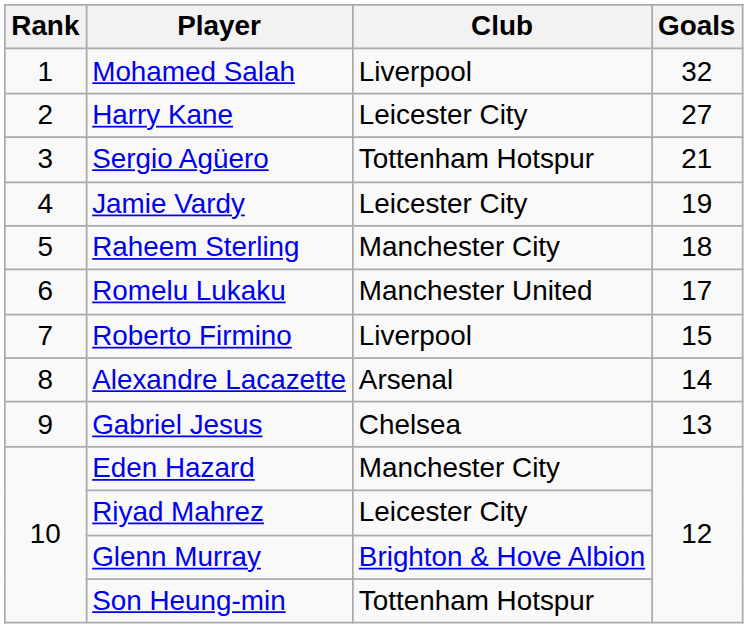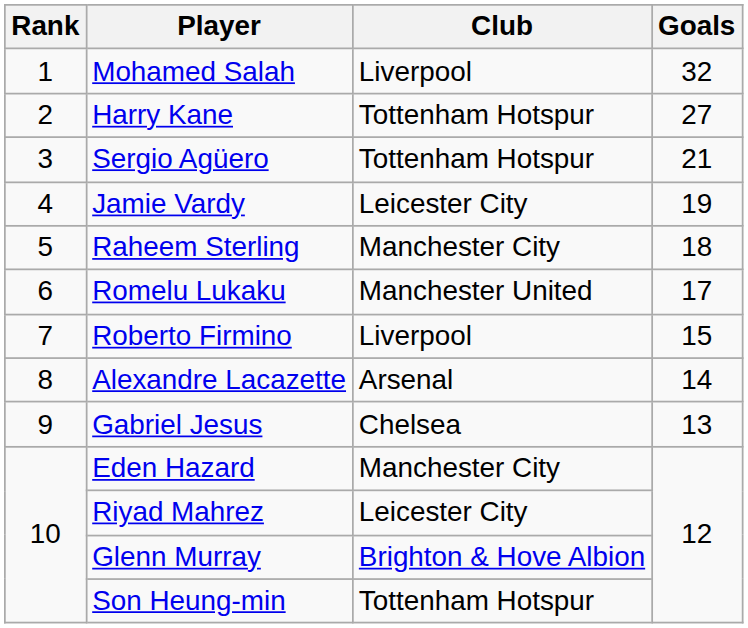 <table class="wikitable sortable" style="text-align:center">
 <tr>
 <th>Rank</th>
 <th>Player</th>
 <th>Club</th>
 <th>Goals</th>
 </tr>
 <tr>
 <td>1</td>
 <td align="left"> <a href='#'>Mohamed Salah</a></td>
 <td align="left">Liverpool</td>
 <td>32</td>
 </tr>
 <tr>
 <td>2</td>
 <td align="left"> <a href='#'>Harry Kane</a></td>
-<td style="text-align:left;">Leicester City</td>
+<td align="left">Tottenham Hotspur</td>
 <td>27</td>
 </tr>
 <tr>
 <td>3</td>
 <td style="text-align:left;"> <a href='#'>Sergio Agüero</a></td>
 <td style="text-align:left;">Tottenham Hotspur</td>
 <td>21</td>
 </tr>
 <tr>
 <td>4</td>
 <td style="text-align:left;"> <a href='#'>Jamie Vardy</a></td>
 <td style="text-align:left;">Leicester City</td>
 <td>19</td>
 </tr>
 <tr>
 <td>5</td>
 <td style="text-align:left;"> <a href='#'>Raheem Sterling</a></td>
 <td style="text-align:left;">Manchester City</td>
 <td>18</td>
 </tr>
 <tr>
 <td>6</td>
 <td style="text-align:left;"> <a href='#'>Romelu Lukaku</a></td>
 <td style="text-align:left;">Manchester United</td>
 <td>17</td>
 </tr>
 <tr>
 <td>7</td>
 <td style="text-align:left;"> <a href='#'>Roberto Firmino</a></td>
 <td style="text-align:left;">Liverpool</td>
 <td>15</td>
 </tr>
 <tr>
 <td>8</td>
 <td style="text-align:left;"> <a href='#'>Alexandre Lacazette</a></td>
 <td style="text-align:left;">Arsenal</td>
 <td>14</td>
 </tr>
 <tr>
 <td>9</td>
 <td style="text-align:left;"> <a href='#'>Gabriel Jesus</a></td>
 <td style="text-align:left;">Chelsea</td>
 <td>13</td>
 </tr>
 <tr>
 <td rowspan="4">10</td>
 <td style="text-align:left;"> <a href='#'>Eden Hazard</a></td>
 <td style="text-align:left;">Manchester City</td>
 <td rowspan="4">12</td>
 </tr>
 <tr>
 <td style="text-align:left;"> <a href='#'>Riyad Mahrez</a></td>
 <td style="text-align:left;">Leicester City</td>
 </tr>
 <tr>
 <td style="text-align:left;"> <a href='#'>Glenn Murray</a></td>
 <td style="text-align:left;"><a href='#'>Brighton & Hove Albion</a></td>
 </tr>
 <tr>
 <td style="text-align:left;"> <a href='#'>Son Heung-min</a></td>
 <td style="text-align:left;">Tottenham Hotspur</td>
 </tr>
 </table>
